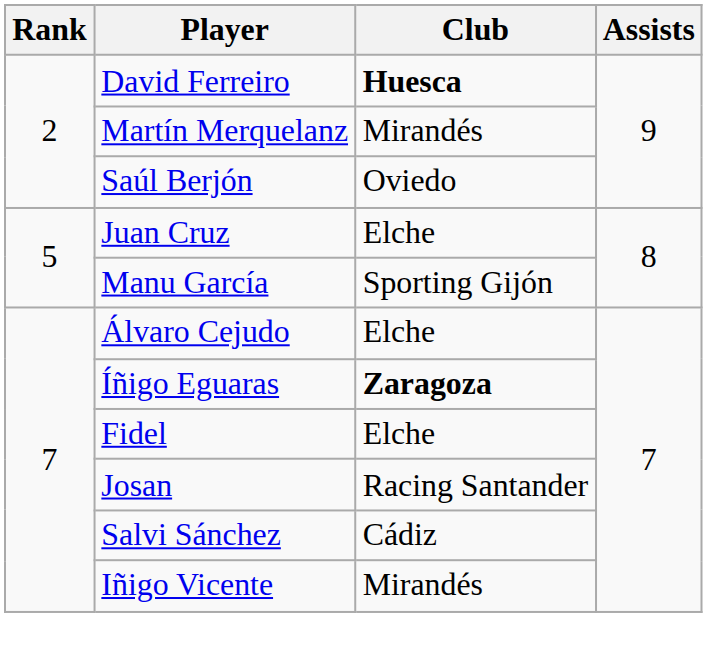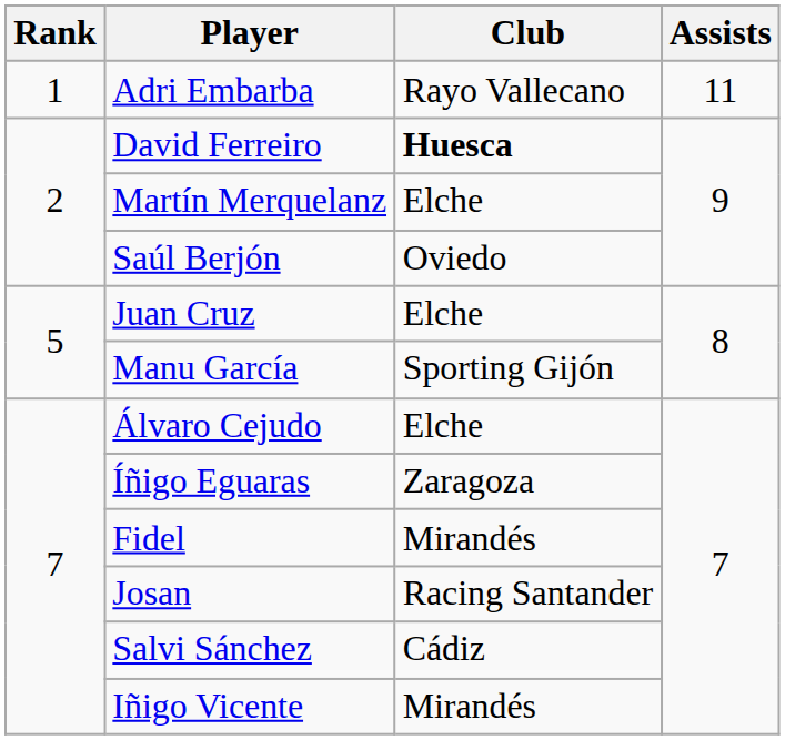 <table class="wikitable" style="text-align:center">
 <tr>
 <th>Rank</th>
 <th>Player</th>
 <th>Club</th>
 <th>Assists</th>
+</tr>
+<tr>
+<td>1</td>
+<td align=left> <a href='#'>Adri Embarba</a></td>
+<td align=left>Rayo Vallecano</td>
+<td>11</td>
 </tr>
 <tr>
 <td rowspan=3>2</td>
 <td align=left> <a href='#'>David Ferreiro</a></td>
 <td align=left><strong>Huesca</strong></td>
 <td rowspan=3>9</td>
 </tr>
 <tr>
 <td align=left> <a href='#'>Martín Merquelanz</a></td>
-<td align=left>Mirandés</td>
+<td align=left>Elche</td>
 </tr>
 <tr>
 <td align=left> <a href='#'>Saúl Berjón</a></td>
 <td align=left>Oviedo</td>
 </tr>
 <tr>
 <td rowspan=2>5</td>
 <td align=left> <a href='#'>Juan Cruz</a></td>
 <td align=left>Elche</td>
 <td rowspan=2>8</td>
 </tr>
 <tr>
 <td align=left> <a href='#'>Manu García</a></td>
 <td align=left>Sporting Gijón</td>
 </tr>
 <tr>
 <td rowspan=6>7</td>
 <td align=left> <a href='#'>Álvaro Cejudo</a></td>
 <td align=left>Elche</td>
 <td rowspan=6>7</td>
 </tr>
 <tr>
 <td align=left> <a href='#'>Íñigo Eguaras</a></td>
-<td align=left><strong>Zaragoza</strong></td>
+<td align=left>Zaragoza</td>
 </tr>
 <tr>
 <td align=left> <a href='#'>Fidel</a></td>
-<td align=left>Elche</td>
+<td align=left>Mirandés</td>
 </tr>
 <tr>
 <td align=left> <a href='#'>Josan</a></td>
 <td align=left>Racing Santander</td>
 </tr>
 <tr>
 <td align=left> <a href='#'>Salvi Sánchez</a></td>
 <td align=left>Cádiz</td>
 </tr>
 <tr>
 <td align=left> <a href='#'>Iñigo Vicente</a></td>
 <td align=left>Mirandés</td>
 </tr>
 </table>
